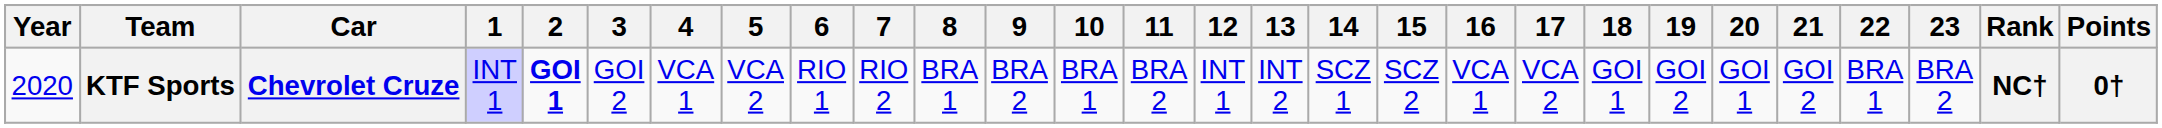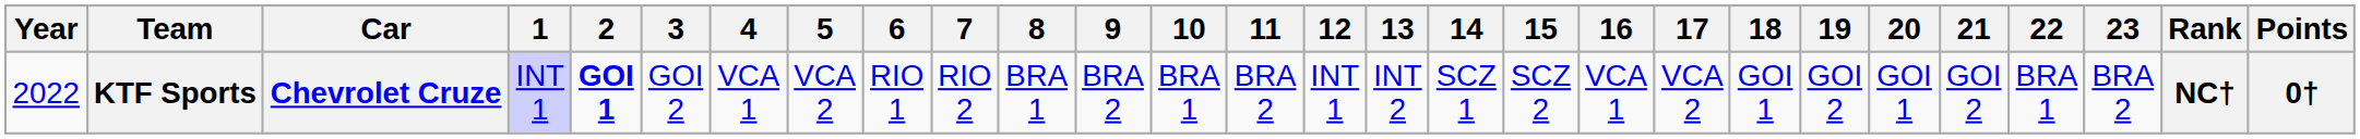 <table class="wikitable" style="text-align:center; font-size:85%">
 <tr>
 <th>Year</th>
 <th>Team</th>
 <th>Car</th>
 <th>1</th>
 <th>2</th>
 <th>3</th>
 <th>4</th>
 <th>5</th>
 <th>6</th>
 <th>7</th>
 <th>8</th>
 <th>9</th>
 <th>10</th>
 <th>11</th>
 <th>12</th>
 <th>13</th>
 <th>14</th>
 <th>15</th>
 <th>16</th>
 <th>17</th>
 <th>18</th>
 <th>19</th>
 <th>20</th>
 <th>21</th>
 <th>22</th>
 <th>23</th>
 <th>Rank</th>
 <th>Points</th>
 </tr>
 <tr>
-<td><a href='#'>2020</a></td>
+<td><a href='#'>2022</a></td>
 <th nowrap>KTF Sports</th>
 <th nowrap><a href='#'>Chevrolet Cruze</a></th>
 <td style="background:#CFCFFF;"><a href='#'>INT<br>1</a><br></td>
 <td><strong><a href='#'>GOI<br>1</a></strong></td>
 <td><a href='#'>GOI<br>2</a></td>
 <td><a href='#'>VCA<br>1</a></td>
 <td><a href='#'>VCA<br>2</a></td>
 <td><a href='#'>RIO<br>1</a></td>
 <td><a href='#'>RIO<br>2</a></td>
 <td><a href='#'>BRA<br>1</a></td>
 <td><a href='#'>BRA<br>2</a></td>
 <td><a href='#'>BRA<br>1</a></td>
 <td><a href='#'>BRA<br>2</a></td>
 <td><a href='#'>INT<br>1</a></td>
 <td><a href='#'>INT<br>2</a></td>
 <td><a href='#'>SCZ<br>1</a></td>
 <td><a href='#'>SCZ<br>2</a></td>
 <td><a href='#'>VCA<br>1</a></td>
 <td><a href='#'>VCA<br>2</a></td>
 <td><a href='#'>GOI<br>1</a></td>
 <td><a href='#'>GOI<br>2</a></td>
 <td><a href='#'>GOI<br>1</a></td>
 <td><a href='#'>GOI<br>2</a></td>
 <td><a href='#'>BRA<br>1</a></td>
 <td><a href='#'>BRA<br>2</a></td>
 <th>NC†</th>
 <th>0†</th>
 </tr>
 </table>
